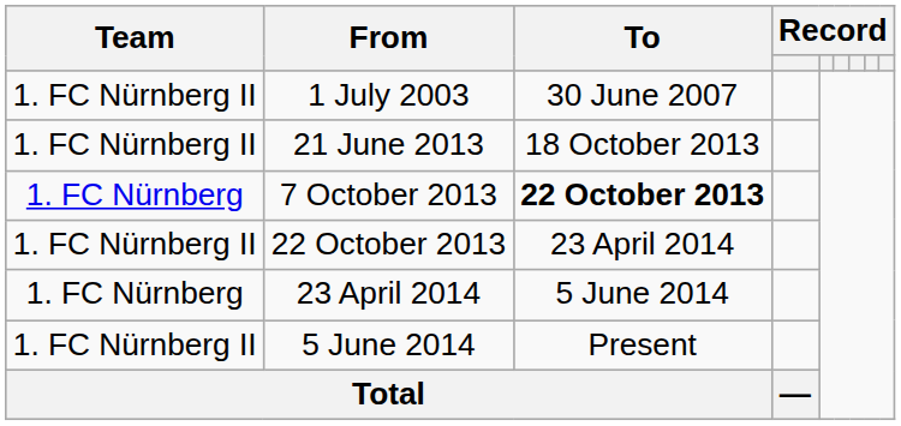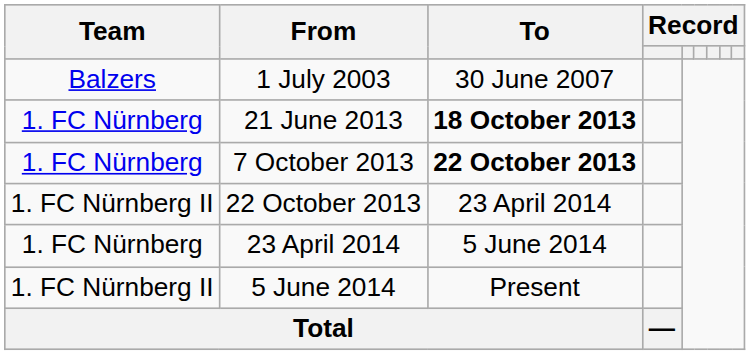 <table class="wikitable" style="text-align: center">
 <tr>
 <th rowspan="2">Team</th>
 <th rowspan="2">From</th>
 <th rowspan="2">To</th>
 <th colspan="6">Record</th>
 </tr>
 <tr>
 <th></th>
 <th></th>
 <th></th>
 <th></th>
 <th></th>
 <th></th>
 </tr>
 <tr>
-<td>1. FC Nürnberg II</td>
+<td><a href='#'>Balzers</a></td>
 <td>1 July 2003</td>
 <td>30 June 2007<br></td>
 <td></td>
 </tr>
 <tr>
-<td>1. FC Nürnberg II</td>
+<td><a href='#'>1. FC Nürnberg</a></td>
 <td>21 June 2013</td>
-<td>18 October 2013<br></td>
+<td><strong>18 October 2013<br></strong></td>
 <td></td>
 </tr>
 <tr>
 <td><a href='#'>1. FC Nürnberg</a></td>
 <td>7 October 2013</td>
 <td><strong>22 October 2013<br></strong></td>
 <td></td>
 </tr>
 <tr>
 <td>1. FC Nürnberg II</td>
 <td>22 October 2013</td>
 <td>23 April 2014<br></td>
 <td></td>
 </tr>
 <tr>
 <td>1. FC Nürnberg</td>
 <td>23 April 2014</td>
 <td>5 June 2014<br></td>
 <td></td>
 </tr>
 <tr>
 <td>1. FC Nürnberg II</td>
 <td>5 June 2014</td>
 <td>Present<br></td>
 <td></td>
 </tr>
 <tr>
 <th colspan="3">Total<br></th>
 <th>—</th>
 </tr>
 </table>
